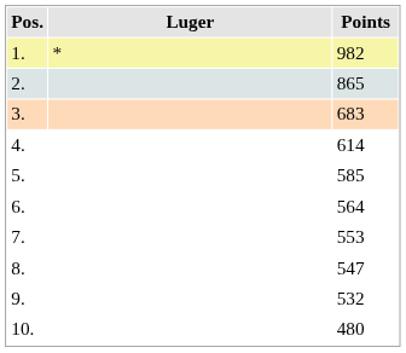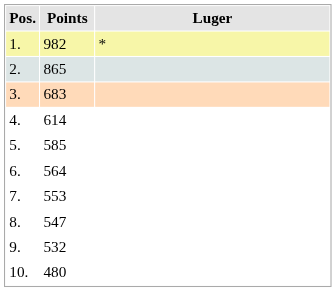 <table cellspacing="1" cellpadding="3" style="border:1px solid #aaa; font-size:90%;">
 <tr style="background:#e4e4e4;">
 <th style="width:10px;">Pos.</th>
+<th style="width:45px;">Points</th>
 <th style="width:215px;">Luger</th>
-<th style="width:45px;">Points</th>
 </tr>
 <tr style="background:#f7f6a8;">
 <td>1.</td>
+<td>982</td>
 <td align="left">*</td>
-<td>982</td>
 </tr>
 <tr style="background:#dce5e5;">
 <td>2.</td>
+<td>865</td>
 <td align="left"></td>
-<td>865</td>
 </tr>
 <tr style="background:#ffdab9;">
 <td>3.</td>
+<td>683</td>
 <td align="left"></td>
-<td>683</td>
 </tr>
 <tr>
 <td>4.</td>
+<td>614</td>
 <td align="left"></td>
-<td>614</td>
 </tr>
 <tr>
 <td>5.</td>
+<td>585</td>
 <td align="left"></td>
-<td>585</td>
 </tr>
 <tr>
 <td>6.</td>
+<td>564</td>
 <td align="left"></td>
-<td>564</td>
 </tr>
 <tr>
 <td>7.</td>
+<td>553</td>
 <td align="left"></td>
-<td>553</td>
 </tr>
 <tr>
 <td>8.</td>
+<td>547</td>
 <td align="left"></td>
-<td>547</td>
 </tr>
 <tr>
 <td>9.</td>
+<td>532</td>
 <td align="left"></td>
-<td>532</td>
 </tr>
 <tr>
 <td>10.</td>
+<td>480</td>
 <td align="left"></td>
-<td>480</td>
 </tr>
 </table>
